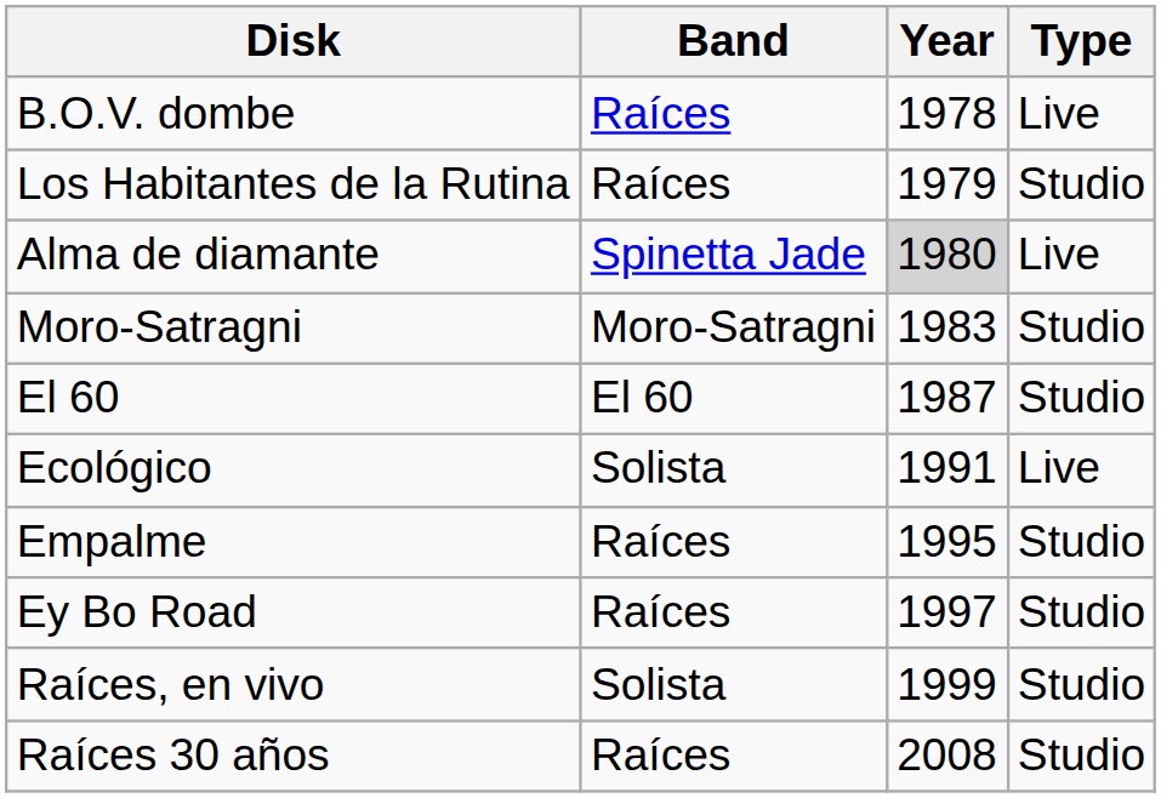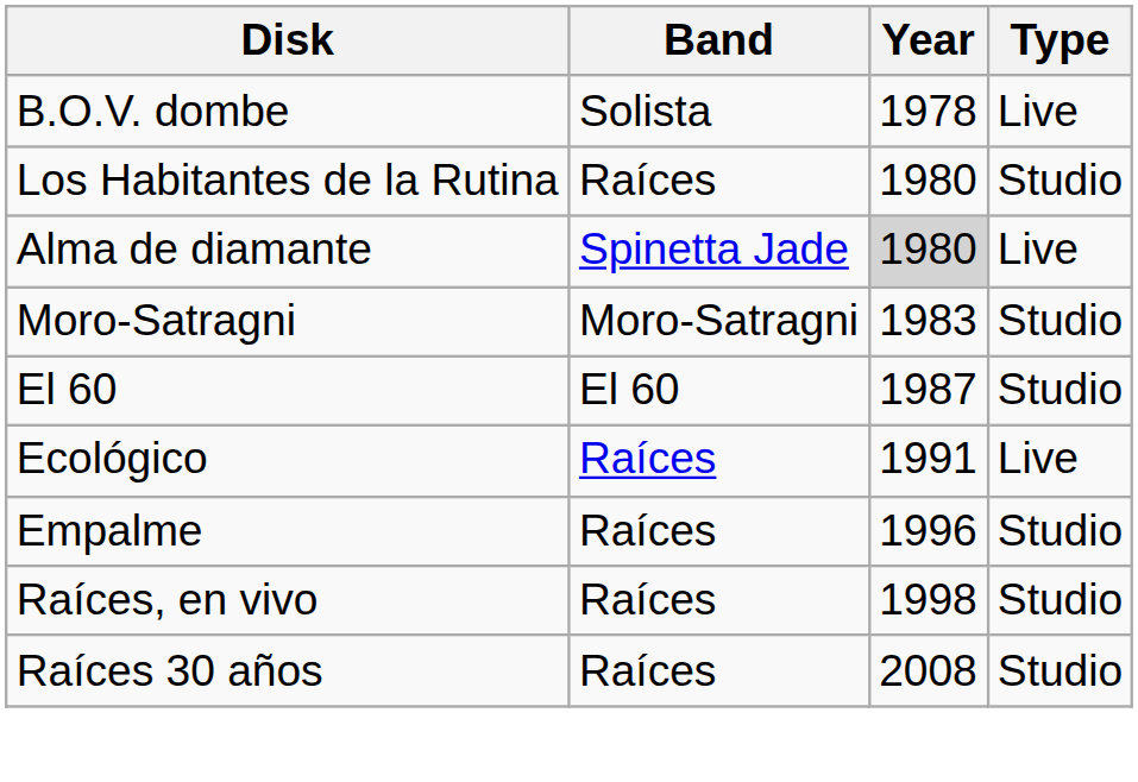 <table class="wikitable">
 <tr>
 <th>Disk</th>
 <th>Band</th>
 <th>Year</th>
 <th>Type</th>
 </tr>
 <tr>
 <td>B.O.V. dombe</td>
-<td><a href='#'>Raíces</a></td>
+<td>Solista</td>
 <td>1978</td>
 <td>Live</td>
 </tr>
 <tr>
 <td>Los Habitantes de la Rutina<br></td>
 <td>Raíces</td>
-<td>1979</td>
+<td>1980</td>
 <td>Studio</td>
 </tr>
 <tr>
 <td>Alma de diamante<br></td>
 <td><a href='#'>Spinetta Jade</a></td>
 <td style="background: lightgrey;">1980</td>
 <td>Live</td>
 </tr>
 <tr>
 <td>Moro-Satragni</td>
 <td>Moro-Satragni</td>
 <td>1983</td>
 <td>Studio</td>
 </tr>
 <tr>
 <td>El 60</td>
 <td>El 60</td>
 <td>1987</td>
 <td>Studio</td>
 </tr>
 <tr>
 <td>Ecológico</td>
-<td>Solista</td>
+<td><a href='#'>Raíces</a></td>
 <td>1991</td>
 <td>Live</td>
 </tr>
 <tr>
 <td>Empalme<br></td>
 <td>Raíces</td>
-<td>1995</td>
-<td>Studio</td>
-</tr>
-<tr>
-<td>Ey Bo Road</td>
-<td>Raíces</td>
-<td>1997</td>
+<td>1996</td>
 <td>Studio</td>
 </tr>
 <tr>
 <td>Raíces, en vivo</td>
-<td>Solista</td>
-<td>1999</td>
+<td>Raíces</td>
+<td>1998</td>
 <td>Studio</td>
 </tr>
 <tr>
 <td>Raíces 30 años</td>
 <td>Raíces</td>
 <td>2008</td>
 <td>Studio</td>
 </tr>
 </table>
